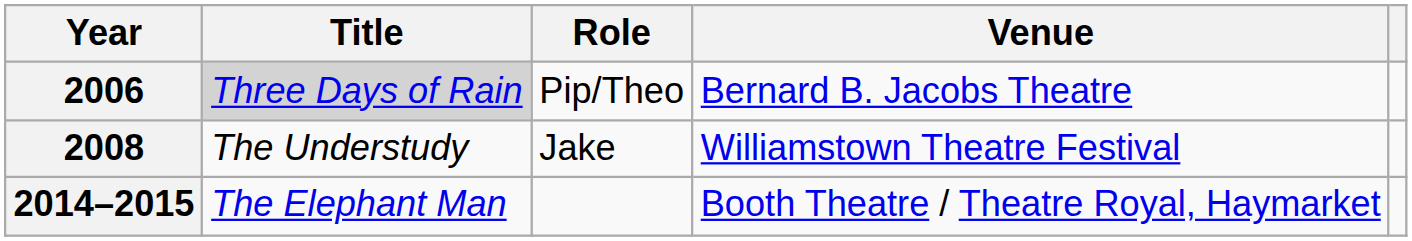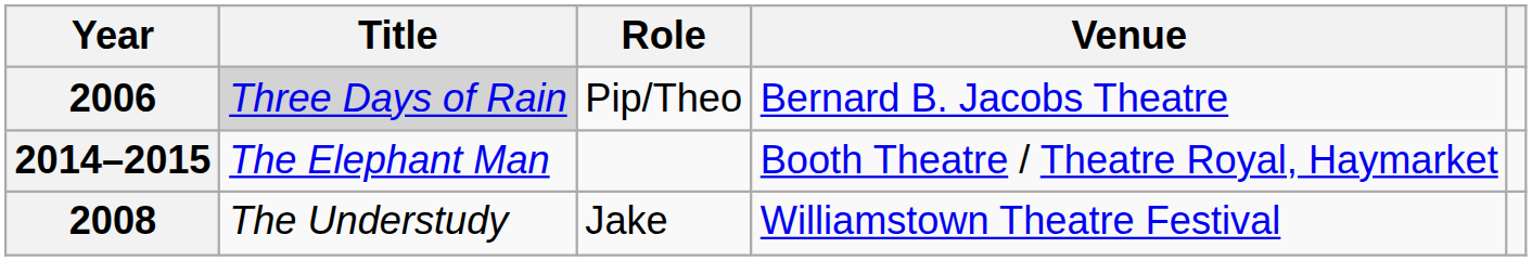 <table class="wikitable plainrowheaders sortable">
 <tr>
 <th scope="col">Year</th>
 <th scope="col">Title</th>
 <th scope="col">Role</th>
 <th scope="col" class="unsortable">Venue</th>
 <th scope="col" class="unsortable"></th>
 </tr>
 <tr>
 <th scope=row>2006</th>
 <td style="background: lightgrey;"><em><a href='#'>Three Days of Rain</a></em></td>
 <td>Pip/Theo</td>
 <td><a href='#'>Bernard B. Jacobs Theatre</a></td>
 <td align="center"></td>
 </tr>
 <tr>
+<th scope=row>2014–2015</th>
+<td><em><a href='#'>The Elephant Man</a></em></td>
+<td></td>
+<td><a href='#'>Booth Theatre</a> / <a href='#'>Theatre Royal, Haymarket</a></td>
+<td align="center"></td>
+</tr>
+<tr>
 <th scope=row>2008</th>
 <td><em>The Understudy</em></td>
 <td>Jake</td>
 <td><a href='#'>Williamstown Theatre Festival</a></td>
 <td align="center"></td>
 </tr>
-<tr>
-<th scope=row>2014–2015</th>
-<td><em><a href='#'>The Elephant Man</a></em></td>
-<td></td>
-<td><a href='#'>Booth Theatre</a> / <a href='#'>Theatre Royal, Haymarket</a></td>
-<td align="center"></td>
-</tr>
 </table>
